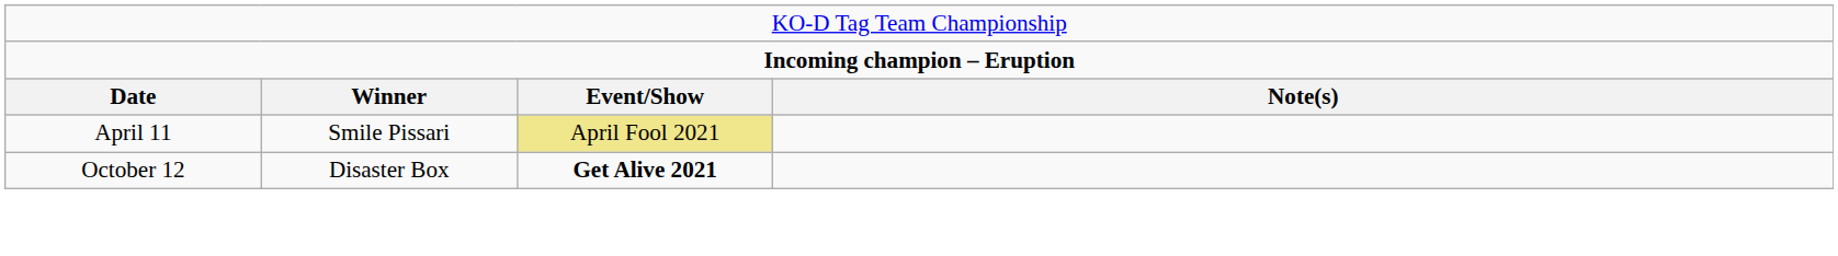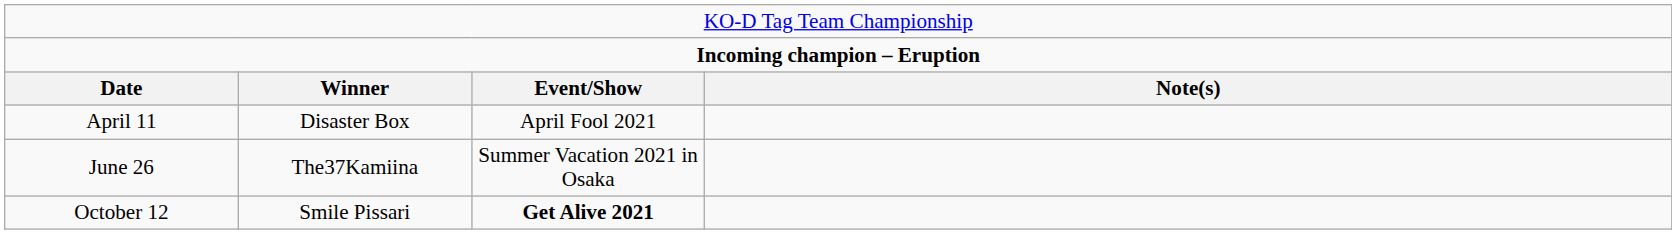 <table class="wikitable" style="text-align:center; width:100%;">
 <tr>
 <td colspan="4" style="text-align: center;"><a href='#'>KO-D Tag Team Championship</a></td>
 </tr>
 <tr>
 <td colspan="4" style="text-align: center;"><strong>Incoming champion – Eruption </strong></td>
 </tr>
 <tr>
 <th width=14%>Date</th>
 <th width=14%>Winner</th>
 <th width=14%>Event/Show</th>
 <th width=58%>Note(s)</th>
 </tr>
 <tr>
 <td>April 11</td>
-<td>Smile Pissari<br></td>
-<td style="background: khaki;">April Fool 2021</td>
+<td>Disaster Box<br></td>
+<td>April Fool 2021</td>
+<td></td>
+</tr>
+<tr>
+<td>June 26</td>
+<td>The37Kamiina<br></td>
+<td>Summer Vacation 2021 in Osaka</td>
 <td></td>
 </tr>
 <tr>
 <td>October 12</td>
-<td>Disaster Box<br></td>
+<td>Smile Pissari<br></td>
 <td><strong>Get Alive 2021</strong></td>
 <td></td>
 </tr>
 </table>
